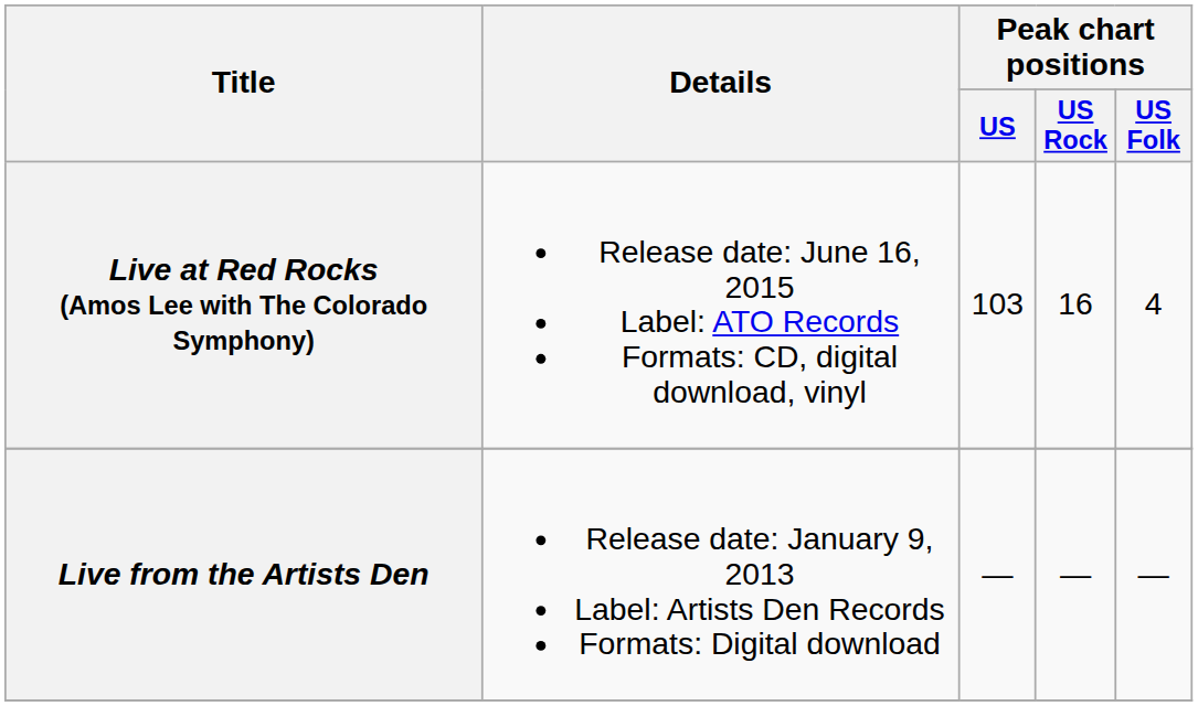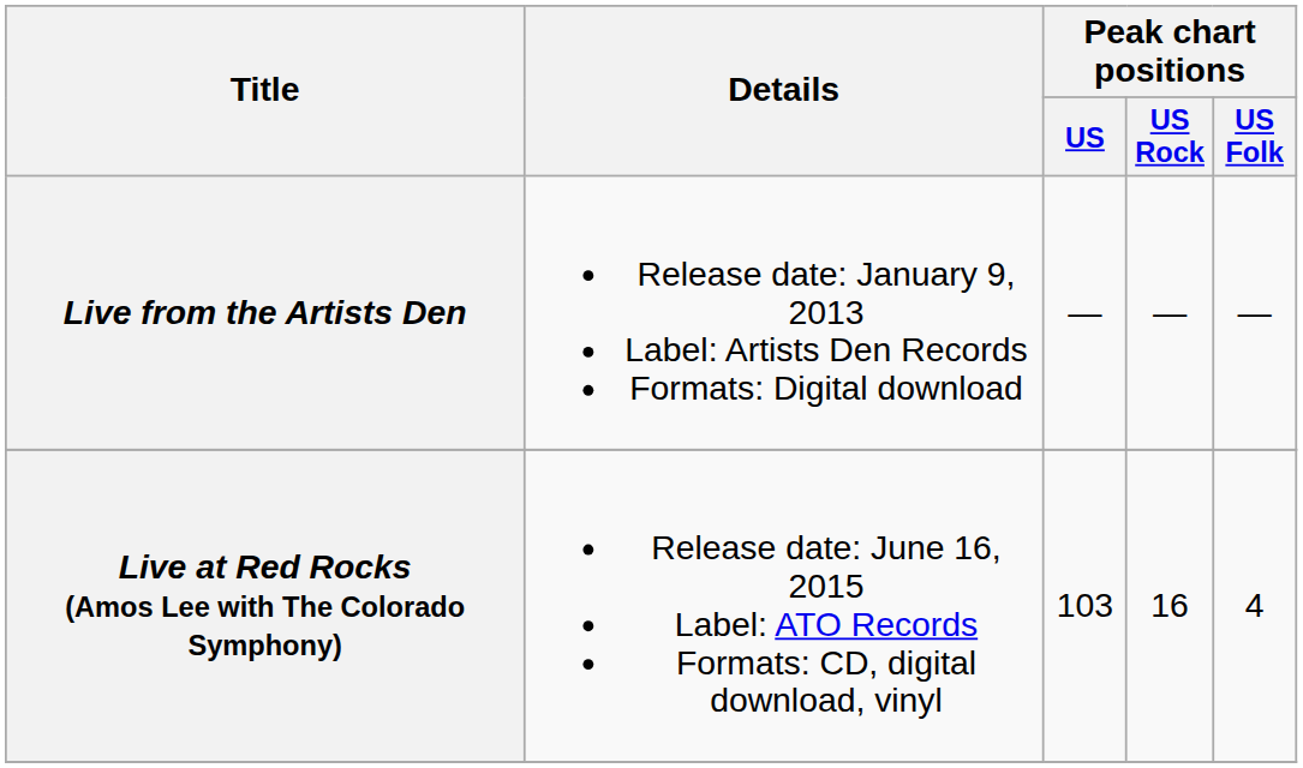 <table class="wikitable plainrowheaders" style="text-align:center;">
 <tr>
 <th rowspan="2" style="width:19em;">Title</th>
 <th rowspan="2" style="width:18em;">Details</th>
 <th colspan="3">Peak chart positions</th>
 </tr>
 <tr style="font-size:smaller;">
 <th style="width:35px;"><a href='#'>US</a><br></th>
 <th style="width:35px;"><a href='#'>US Rock</a><br></th>
 <th style="width:35px;"><a href='#'>US Folk</a><br></th>
 </tr>
 <tr>
+<th scope="row"><em>Live from the Artists Den</em></th>
+<td><br><ul><li>Release date: January 9, 2013</li><li>Label: Artists Den Records</li><li>Formats: Digital download</li></ul></td>
+<td>—</td>
+<td>—</td>
+<td>—</td>
+</tr>
+<tr>
+</tr>
+<tr>
 <th scope="row"><em>Live at Red Rocks</em><br><small>(Amos Lee with The Colorado Symphony)</small></th>
 <td><br><ul><li>Release date: June 16, 2015</li><li>Label: <a href='#'>ATO Records</a></li><li>Formats: CD, digital download, vinyl</li></ul></td>
 <td>103</td>
 <td>16</td>
 <td>4</td>
 </tr>
 <tr>
 </tr>
-<tr>
-<th scope="row"><em>Live from the Artists Den</em></th>
-<td><br><ul><li>Release date: January 9, 2013</li><li>Label: Artists Den Records</li><li>Formats: Digital download</li></ul></td>
-<td>—</td>
-<td>—</td>
-<td>—</td>
-</tr>
-<tr>
-</tr>
 </table>
